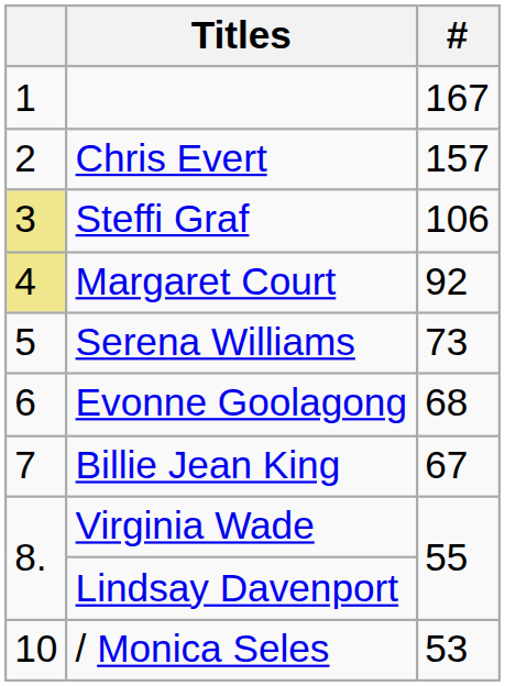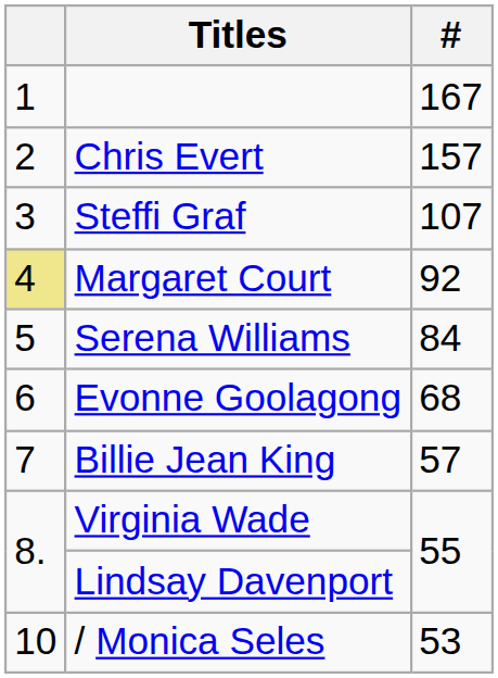 <table class="wikitable">
 <tr>
 <th></th>
 <th>Titles</th>
 <th>#</th>
 </tr>
 <tr>
 <td>1</td>
 <td></td>
 <td>167</td>
 </tr>
 <tr>
 <td>2</td>
 <td> <a href='#'>Chris Evert</a></td>
 <td>157</td>
 </tr>
 <tr>
-<td style="background: khaki;">3</td>
+<td>3</td>
 <td> <a href='#'>Steffi Graf</a></td>
-<td>106</td>
+<td>107</td>
 </tr>
 <tr>
 <td style="background: khaki;">4</td>
 <td> <a href='#'>Margaret Court</a></td>
 <td>92</td>
 </tr>
 <tr>
 <td>5</td>
 <td> <a href='#'>Serena Williams</a></td>
-<td>73</td>
+<td>84</td>
 </tr>
 <tr>
 <td>6</td>
 <td> <a href='#'>Evonne Goolagong</a></td>
 <td>68</td>
 </tr>
 <tr>
 <td>7</td>
 <td> <a href='#'>Billie Jean King</a></td>
-<td>67</td>
+<td>57</td>
 </tr>
 <tr>
 <td rowspan=2>8.</td>
 <td> <a href='#'>Virginia Wade</a></td>
 <td rowspan=2>55</td>
 </tr>
 <tr>
 <td> <a href='#'>Lindsay Davenport</a></td>
 </tr>
 <tr>
 <td>10</td>
 <td>/ <a href='#'>Monica Seles</a></td>
 <td>53</td>
 </tr>
 </table>
